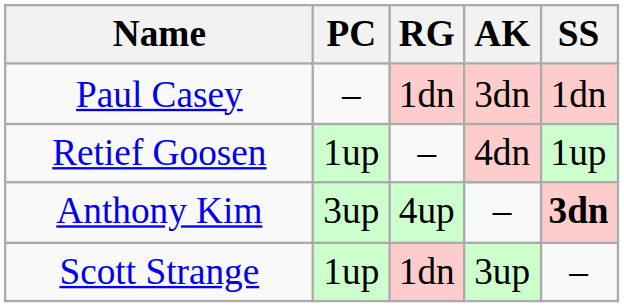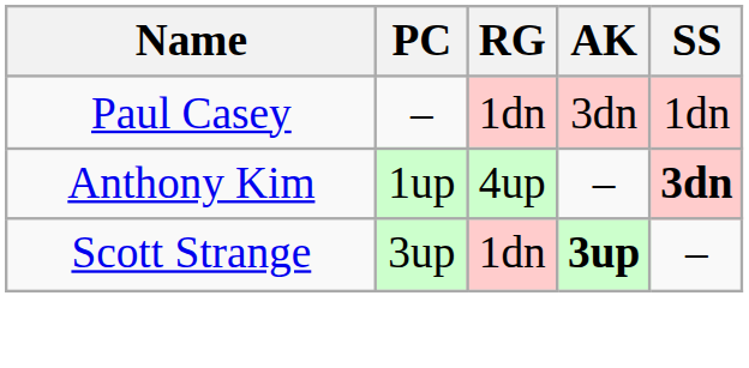 <table class="wikitable" style="text-align: center;">
 <tr>
 <th width=125>Name</th>
 <th width=25>PC</th>
 <th width=25>RG</th>
 <th width=25>AK</th>
 <th width=25>SS</th>
 </tr>
 <tr>
 <td><a href='#'>Paul Casey</a></td>
 <td>–</td>
 <td style="background:#ffcccc;">1dn</td>
 <td style="background:#ffcccc;">3dn</td>
 <td style="background:#ffcccc;">1dn</td>
 </tr>
 <tr>
-<td><a href='#'>Retief Goosen</a></td>
+<td><a href='#'>Anthony Kim</a></td>
 <td style="background:#ccffcc;">1up</td>
-<td>–</td>
-<td style="background:#ffcccc;">4dn</td>
-<td style="background:#ccffcc;">1up</td>
-</tr>
-<tr>
-<td><a href='#'>Anthony Kim</a></td>
-<td style="background:#ccffcc;">3up</td>
 <td style="background:#ccffcc;">4up</td>
 <td>–</td>
 <td style="background:#ffcccc;"><strong>3dn</strong></td>
 </tr>
 <tr>
 <td><a href='#'>Scott Strange</a></td>
-<td style="background:#ccffcc;">1up</td>
+<td style="background:#ccffcc;">3up</td>
 <td style="background:#ffcccc;">1dn</td>
-<td style="background:#ccffcc;">3up</td>
+<td style="background:#ccffcc;"><strong>3up</strong></td>
 <td>–</td>
 </tr>
 </table>
